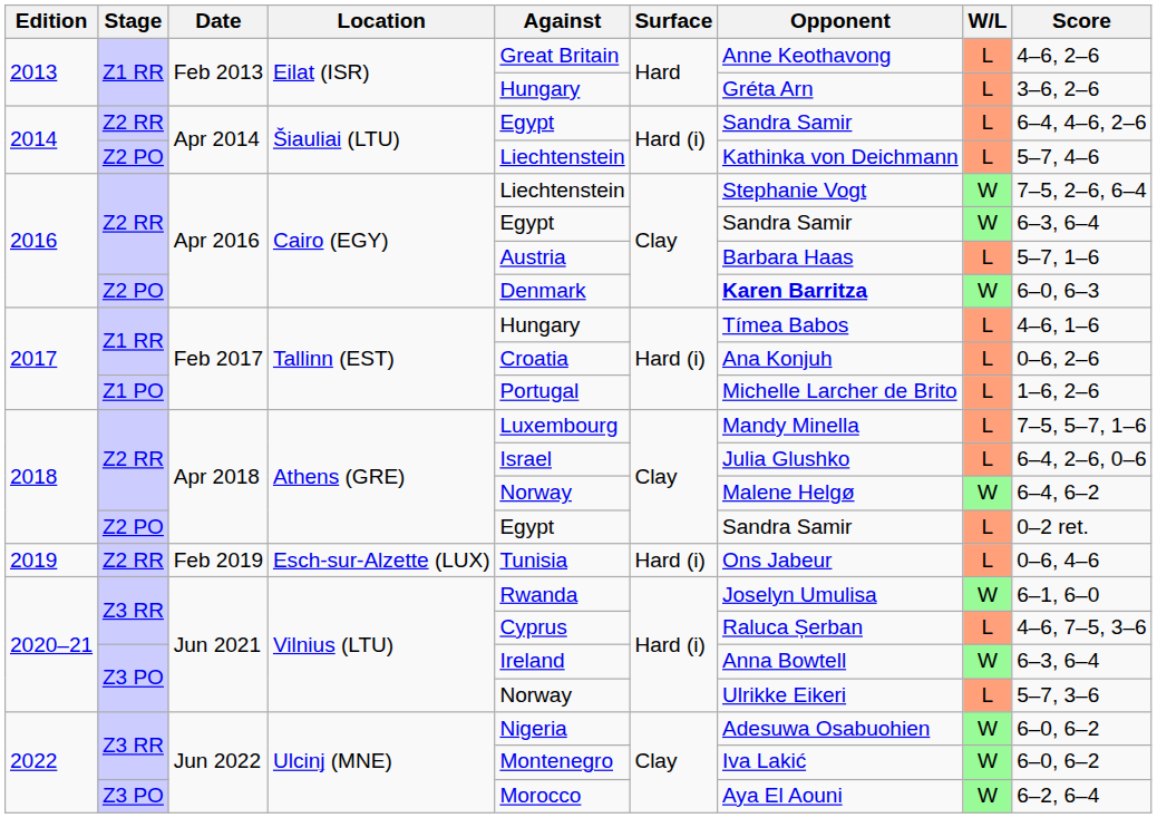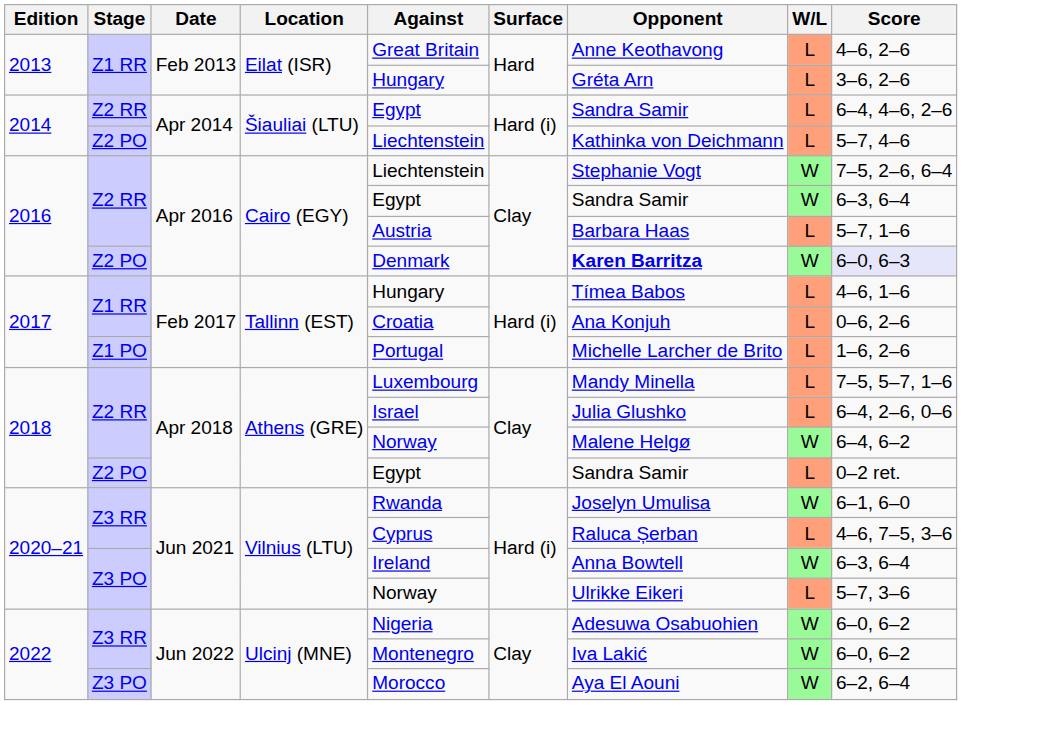 <table class=wikitable>
 <tr>
 <th>Edition</th>
 <th>Stage</th>
 <th>Date</th>
 <th>Location</th>
 <th>Against</th>
 <th>Surface</th>
 <th>Opponent</th>
 <th>W/L</th>
 <th>Score</th>
 </tr>
 <tr>
 <td rowspan=2><a href='#'>2013</a></td>
 <td style="background:#CCCCFF;" rowspan=2><a href='#'>Z1 RR</a></td>
 <td rowspan="2">Feb 2013</td>
 <td rowspan=2><a href='#'>Eilat</a> (ISR)</td>
 <td> <a href='#'>Great Britain</a></td>
 <td rowspan=2>Hard</td>
 <td><a href='#'>Anne Keothavong</a></td>
 <td style="text-align:center; background:#ffa07a;">L</td>
 <td>4–6, 2–6</td>
 </tr>
 <tr>
 <td> <a href='#'>Hungary</a></td>
 <td><a href='#'>Gréta Arn</a></td>
 <td style="text-align:center; background:#ffa07a;">L</td>
 <td>3–6, 2–6</td>
 </tr>
 <tr>
 <td rowspan=2><a href='#'>2014</a></td>
 <td style="background:#CCCCFF;"><a href='#'>Z2 RR</a></td>
 <td rowspan="2">Apr 2014</td>
 <td rowspan=2><a href='#'>Šiauliai</a> (LTU)</td>
 <td> <a href='#'>Egypt</a></td>
 <td rowspan=2>Hard (i)</td>
 <td><a href='#'>Sandra Samir</a></td>
 <td style="text-align:center; background:#ffa07a;">L</td>
 <td>6–4, 4–6, 2–6</td>
 </tr>
 <tr>
 <td style="background:#CCCCFF;"><a href='#'>Z2 PO</a></td>
 <td> <a href='#'>Liechtenstein</a></td>
 <td><a href='#'>Kathinka von Deichmann</a></td>
 <td style="text-align:center; background:#ffa07a;">L</td>
 <td>5–7, 4–6</td>
 </tr>
 <tr>
 <td rowspan=4><a href='#'>2016</a></td>
 <td style="background:#CCCCFF;" rowspan=3><a href='#'>Z2 RR</a></td>
 <td rowspan="4">Apr 2016</td>
 <td rowspan=4><a href='#'>Cairo</a> (EGY)</td>
 <td> Liechtenstein</td>
 <td rowspan=4>Clay</td>
 <td><a href='#'>Stephanie Vogt</a></td>
 <td style="text-align:center; background:#98fb98;">W</td>
 <td>7–5, 2–6, 6–4</td>
 </tr>
 <tr>
 <td> Egypt</td>
 <td>Sandra Samir</td>
 <td style="text-align:center; background:#98fb98;">W</td>
 <td>6–3, 6–4</td>
 </tr>
 <tr>
 <td> <a href='#'>Austria</a></td>
 <td><a href='#'>Barbara Haas</a></td>
 <td style="text-align:center; background:#ffa07a;">L</td>
 <td>5–7, 1–6</td>
 </tr>
 <tr>
 <td style="background:#CCCCFF;"><a href='#'>Z2 PO</a></td>
 <td> <a href='#'>Denmark</a></td>
 <td><strong><a href='#'>Karen Barritza</a></strong></td>
 <td style="text-align:center; background:#98fb98;">W</td>
-<td>6–0, 6–3</td>
+<td style="background: lavender;">6–0, 6–3</td>
 </tr>
 <tr>
 <td rowspan=3><a href='#'>2017</a></td>
 <td style="background:#CCCCFF;" rowspan=2><a href='#'>Z1 RR</a></td>
 <td rowspan="3">Feb 2017</td>
 <td rowspan=3><a href='#'>Tallinn</a> (EST)</td>
 <td> Hungary</td>
 <td rowspan=3>Hard (i)</td>
 <td><a href='#'>Tímea Babos</a></td>
 <td style="text-align:center; background:#ffa07a;">L</td>
 <td>4–6, 1–6</td>
 </tr>
 <tr>
 <td> <a href='#'>Croatia</a></td>
 <td><a href='#'>Ana Konjuh</a></td>
 <td style="text-align:center; background:#ffa07a;">L</td>
 <td>0–6, 2–6</td>
 </tr>
 <tr>
 <td style="background:#CCCCFF;"><a href='#'>Z1 PO</a></td>
 <td> <a href='#'>Portugal</a></td>
 <td><a href='#'>Michelle Larcher de Brito</a></td>
 <td style="text-align:center; background:#ffa07a;">L</td>
 <td>1–6, 2–6</td>
 </tr>
 <tr>
 <td rowspan=4><a href='#'>2018</a></td>
 <td style="background:#CCCCFF;" rowspan=3><a href='#'>Z2 RR</a></td>
 <td rowspan="4">Apr 2018</td>
 <td rowspan=4><a href='#'>Athens</a> (GRE)</td>
 <td> <a href='#'>Luxembourg</a></td>
 <td rowspan=4>Clay</td>
 <td><a href='#'>Mandy Minella</a></td>
 <td style="text-align:center; background:#ffa07a;">L</td>
 <td>7–5, 5–7, 1–6</td>
 </tr>
 <tr>
 <td> <a href='#'>Israel</a></td>
 <td><a href='#'>Julia Glushko</a></td>
 <td style="text-align:center; background:#ffa07a;">L</td>
 <td>6–4, 2–6, 0–6</td>
 </tr>
 <tr>
 <td> <a href='#'>Norway</a></td>
 <td><a href='#'>Malene Helgø</a></td>
 <td style="text-align:center; background:#98fb98;">W</td>
 <td>6–4, 6–2</td>
 </tr>
 <tr>
 <td style="background:#CCCCFF;"><a href='#'>Z2 PO</a></td>
 <td> Egypt</td>
 <td>Sandra Samir</td>
 <td style="text-align:center; background:#ffa07a;">L</td>
 <td>0–2 ret.</td>
 </tr>
 <tr>
-<td><a href='#'>2019</a></td>
-<td style="background:#CCCCFF;"><a href='#'>Z2 RR</a></td>
-<td>Feb 2019</td>
-<td><a href='#'>Esch-sur-Alzette</a> (LUX)</td>
-<td> <a href='#'>Tunisia</a></td>
-<td>Hard (i)</td>
-<td><a href='#'>Ons Jabeur</a></td>
-<td style="text-align:center; background:#ffa07a;">L</td>
-<td>0–6, 4–6</td>
-</tr>
-<tr>
 <td rowspan=4><a href='#'>2020–21</a></td>
 <td style="background:#CCCCFF;" rowspan=2><a href='#'>Z3 RR</a></td>
 <td rowspan="4">Jun 2021</td>
 <td rowspan=4><a href='#'>Vilnius</a> (LTU)</td>
 <td> <a href='#'>Rwanda</a></td>
 <td rowspan=4>Hard (i)</td>
 <td><a href='#'>Joselyn Umulisa</a></td>
 <td style="text-align:center; background:#98fb98;">W</td>
 <td>6–1, 6–0</td>
 </tr>
 <tr>
 <td> <a href='#'>Cyprus</a></td>
 <td><a href='#'>Raluca Șerban</a></td>
 <td style="text-align:center; background:#ffa07a;">L</td>
 <td>4–6, 7–5, 3–6</td>
 </tr>
 <tr>
 <td style="background:#CCCCFF;" rowspan="2"><a href='#'>Z3 PO</a></td>
 <td> <a href='#'>Ireland</a></td>
 <td><a href='#'>Anna Bowtell</a></td>
 <td style="text-align:center; background:#98fb98;">W</td>
 <td>6–3, 6–4</td>
 </tr>
 <tr>
 <td> Norway</td>
 <td><a href='#'>Ulrikke Eikeri</a></td>
 <td style="text-align:center; background:#ffa07a;">L</td>
 <td>5–7, 3–6</td>
 </tr>
 <tr>
 <td rowspan=3><a href='#'>2022</a></td>
 <td style="background:#CCCCFF;" rowspan=2><a href='#'>Z3 RR</a></td>
 <td rowspan="3">Jun 2022</td>
 <td rowspan=3><a href='#'>Ulcinj</a> (MNE)</td>
 <td> <a href='#'>Nigeria</a></td>
 <td rowspan=3>Clay</td>
 <td><a href='#'>Adesuwa Osabuohien</a></td>
 <td style="text-align:center; background:#98fb98;">W</td>
 <td>6–0, 6–2</td>
 </tr>
 <tr>
 <td> <a href='#'>Montenegro</a></td>
 <td><a href='#'>Iva Lakić</a></td>
 <td style="text-align:center; background:#98fb98;">W</td>
 <td>6–0, 6–2</td>
 </tr>
 <tr>
 <td style="background:#CCCCFF;"><a href='#'>Z3 PO</a></td>
 <td> <a href='#'>Morocco</a></td>
 <td><a href='#'>Aya El Aouni</a></td>
 <td style="text-align:center; background:#98fb98;">W</td>
 <td>6–2, 6–4</td>
 </tr>
 </table>
